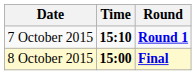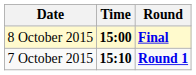 <table class="wikitable">
 <tr>
 <th>Date</th>
 <th>Time</th>
 <th>Round</th>
 </tr>
+<tr style=background:lemonchiffon>
+<td>8 October 2015</td>
+<td><strong>15:00</strong></td>
+<td><strong><a href='#'>Final</a></strong></td>
+</tr>
 <tr>
 <td>7 October 2015</td>
 <td><strong>15:10</strong></td>
 <td><strong><a href='#'>Round 1</a></strong></td>
 </tr>
-<tr style=background:lemonchiffon>
-<td>8 October 2015</td>
-<td><strong>15:00</strong></td>
-<td><strong><a href='#'>Final</a></strong></td>
-</tr>
 </table>
